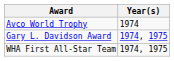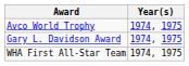 <table class="wikitable">
 <tr>
 <th>Award</th>
 <th>Year(s)</th>
 </tr>
 <tr>
 <td><a href='#'>Avco World Trophy</a></td>
-<td>1974</td>
+<td><a href='#'>1974</a>, <a href='#'>1975</a></td>
 </tr>
 <tr>
 <td><a href='#'>Gary L. Davidson Award</a></td>
 <td><a href='#'>1974</a>, <a href='#'>1975</a></td>
 </tr>
 <tr>
 <td>WHA First All-Star Team</td>
 <td>1974, 1975</td>
 </tr>
 </table>
